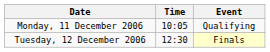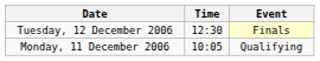 <table class = "wikitable" style="text-align:center;">
 <tr>
 <th width=220>Date</th>
 <th width=50>Time</th>
 <th width=100>Event</th>
 </tr>
 <tr>
+<td>Tuesday, 12 December 2006</td>
+<td>12:30</td>
+<td bgcolor=ffffcc>Finals</td>
+</tr>
+<tr>
 <td>Monday, 11 December 2006</td>
 <td>10:05</td>
 <td>Qualifying</td>
 </tr>
-<tr>
-<td>Tuesday, 12 December 2006</td>
-<td>12:30</td>
-<td bgcolor=ffffcc>Finals</td>
-</tr>
 </table>
